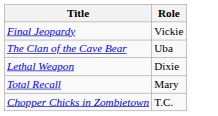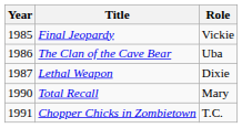 <table class="wikitable">
 <tr>
+<th>Year</th>
 <th>Title</th>
 <th>Role</th>
 </tr>
 <tr>
+<td>1985</td>
 <td><em><a href='#'>Final Jeopardy</a></em></td>
 <td>Vickie</td>
 </tr>
 <tr>
+<td>1986</td>
 <td><em><a href='#'>The Clan of the Cave Bear</a></em></td>
 <td>Uba</td>
 </tr>
 <tr>
+<td>1987</td>
 <td><em><a href='#'>Lethal Weapon</a></em></td>
 <td>Dixie</td>
 </tr>
 <tr>
+<td>1990</td>
 <td><em><a href='#'>Total Recall</a></em></td>
 <td>Mary</td>
 </tr>
 <tr>
+<td>1991</td>
 <td><em><a href='#'>Chopper Chicks in Zombietown</a></em></td>
 <td>T.C.</td>
 </tr>
 </table>
